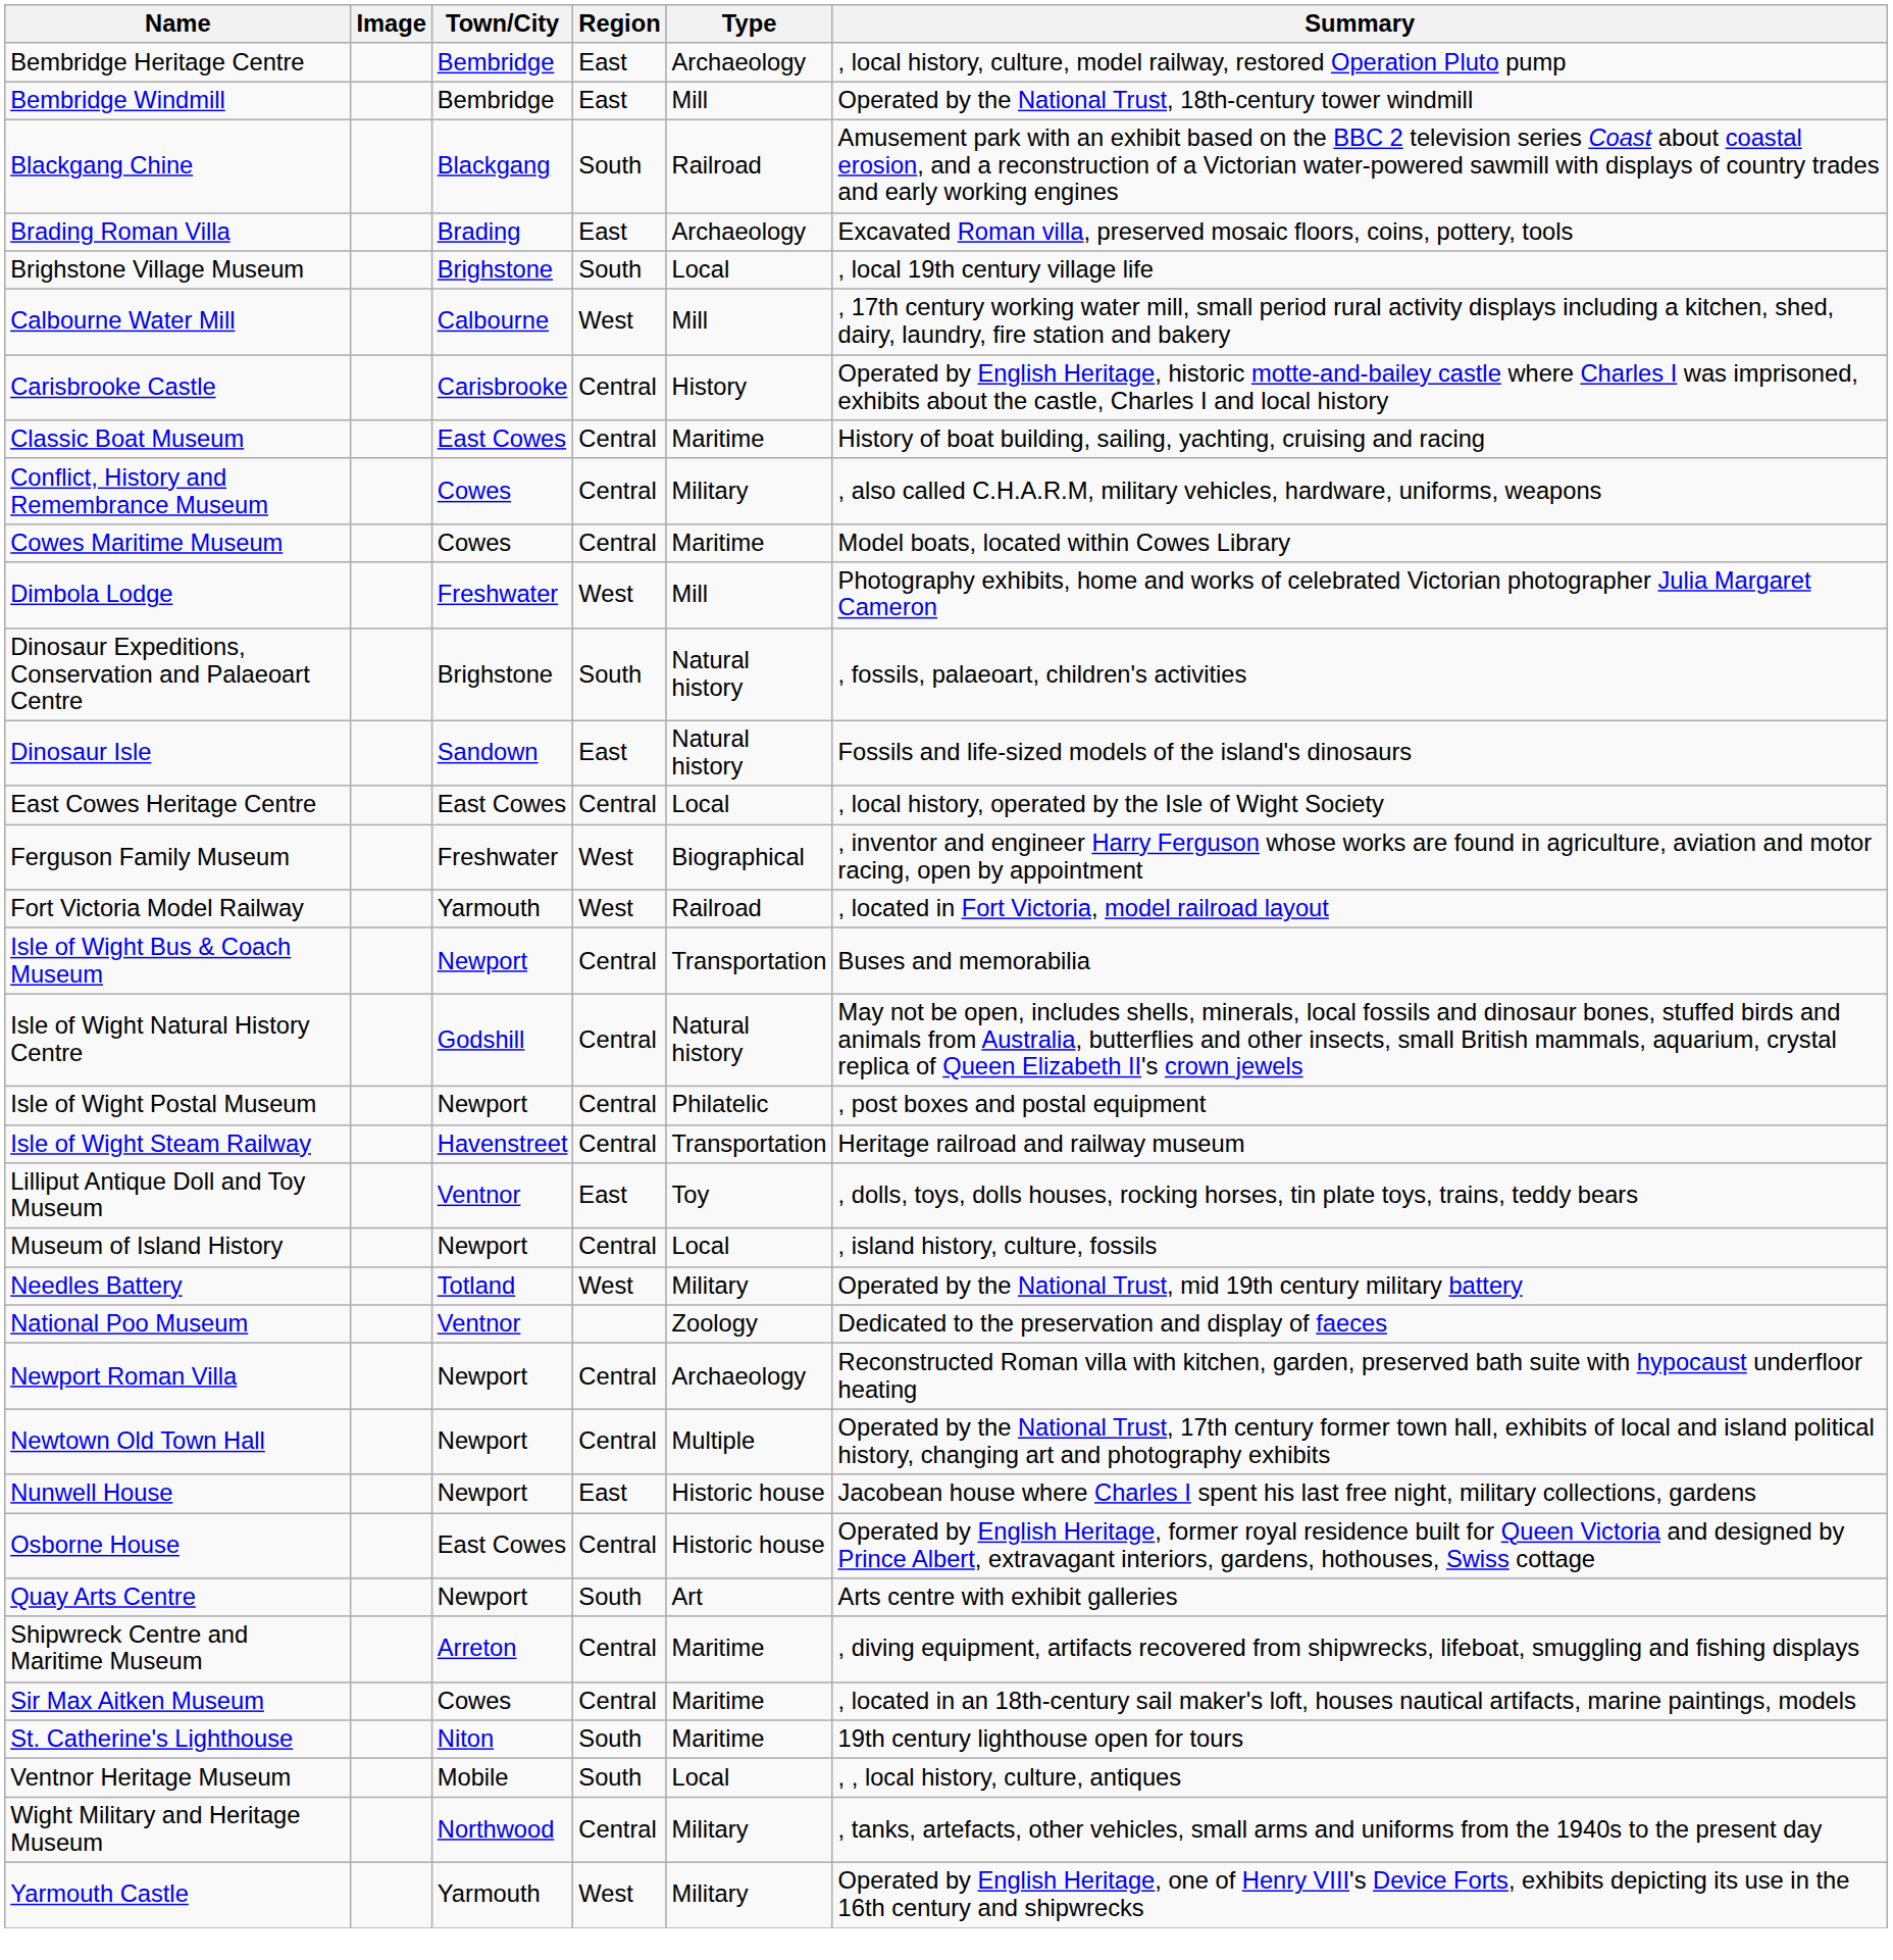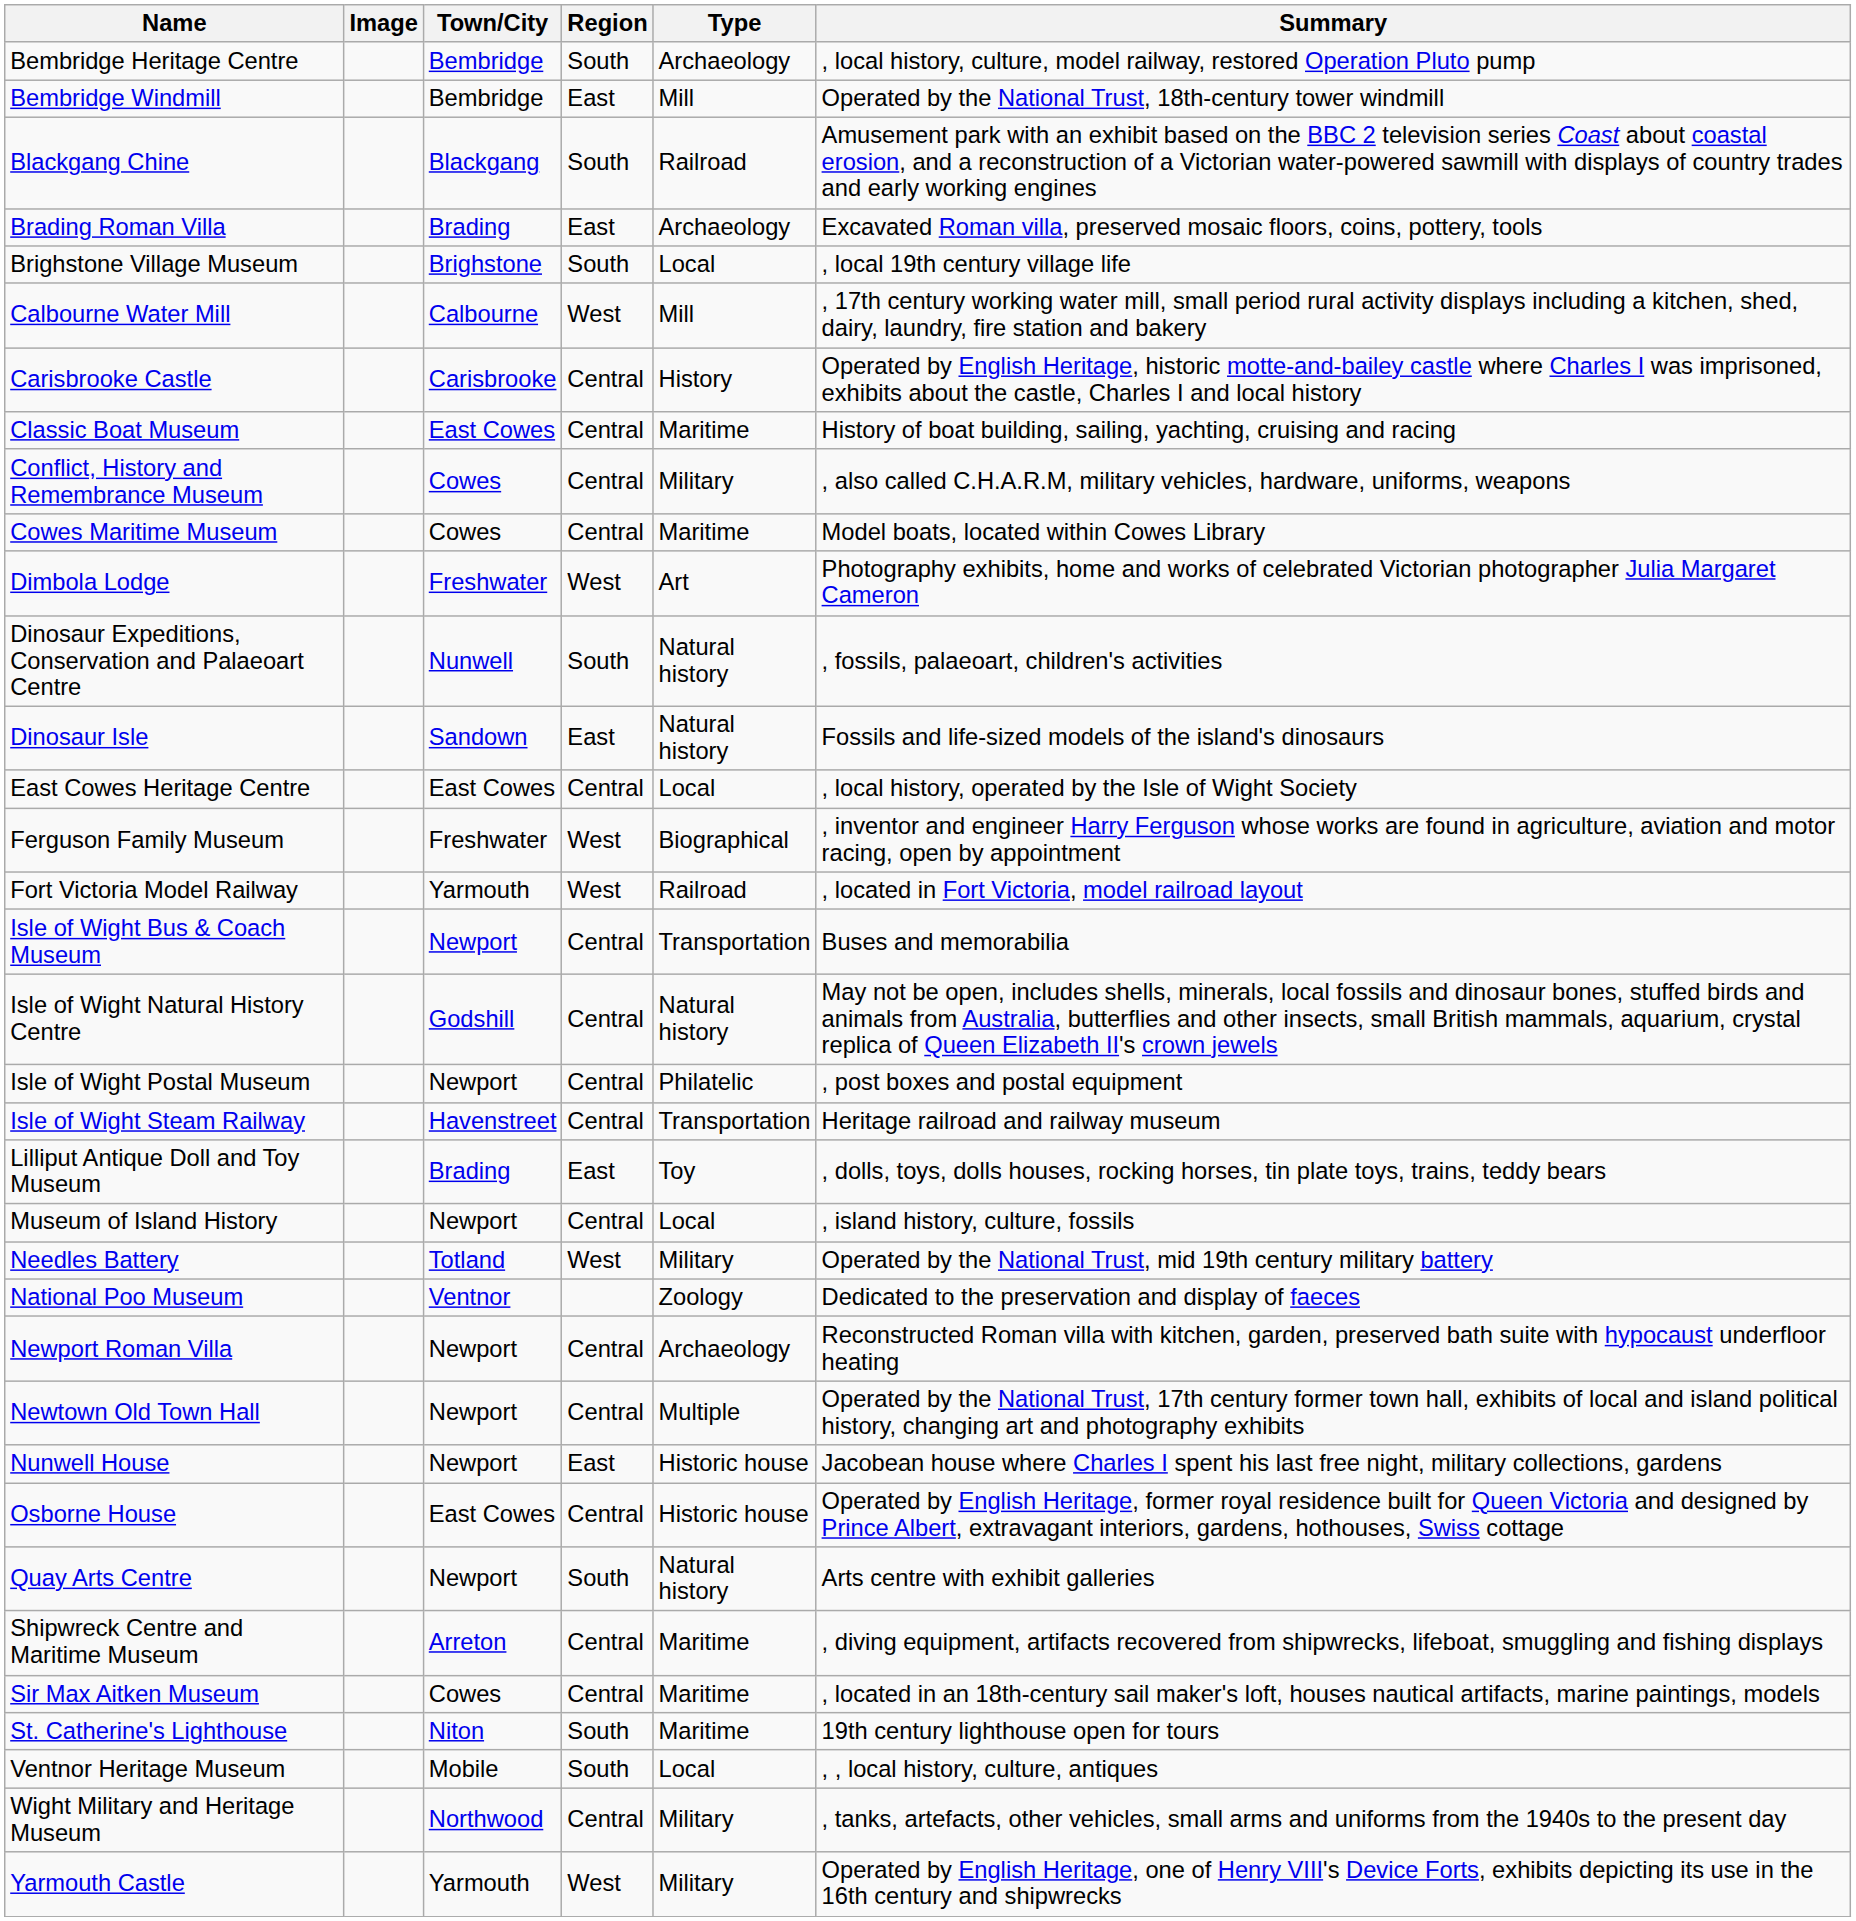 <table class="wikitable sortable">
 <tr>
 <th>Name</th>
 <th>Image</th>
 <th>Town/City</th>
 <th>Region</th>
 <th>Type</th>
 <th>Summary</th>
 </tr>
 <tr>
 <td>Bembridge Heritage Centre</td>
 <td></td>
 <td><a href='#'>Bembridge</a></td>
-<td>East</td>
+<td>South</td>
 <td>Archaeology</td>
 <td>, local history, culture, model railway, restored <a href='#'>Operation Pluto</a> pump</td>
 </tr>
 <tr>
 <td><a href='#'>Bembridge Windmill</a></td>
 <td></td>
 <td>Bembridge</td>
 <td>East</td>
 <td>Mill</td>
 <td>Operated by the <a href='#'>National Trust</a>, 18th-century tower windmill</td>
 </tr>
 <tr>
 <td><a href='#'>Blackgang Chine</a></td>
 <td></td>
 <td><a href='#'>Blackgang</a></td>
 <td>South</td>
 <td>Railroad</td>
 <td>Amusement park with an exhibit based on the <a href='#'>BBC 2</a> television series <em><a href='#'>Coast</a></em> about <a href='#'>coastal erosion</a>, and a reconstruction of a Victorian water-powered sawmill with displays of country trades and early working engines</td>
 </tr>
 <tr>
 <td><a href='#'>Brading Roman Villa</a></td>
 <td></td>
 <td><a href='#'>Brading</a></td>
 <td>East</td>
 <td>Archaeology</td>
 <td>Excavated <a href='#'>Roman villa</a>, preserved mosaic floors, coins, pottery, tools</td>
 </tr>
 <tr>
 <td>Brighstone Village Museum</td>
 <td></td>
 <td><a href='#'>Brighstone</a></td>
 <td>South</td>
 <td>Local</td>
 <td>, local 19th century village life</td>
 </tr>
 <tr>
 <td><a href='#'>Calbourne Water Mill</a></td>
 <td></td>
 <td><a href='#'>Calbourne</a></td>
 <td>West</td>
 <td>Mill</td>
 <td>, 17th century working water mill, small period rural activity displays including a kitchen, shed, dairy, laundry, fire station and bakery</td>
 </tr>
 <tr>
 <td><a href='#'>Carisbrooke Castle</a></td>
 <td></td>
 <td><a href='#'>Carisbrooke</a></td>
 <td>Central</td>
 <td>History</td>
 <td>Operated by <a href='#'>English Heritage</a>, historic <a href='#'>motte-and-bailey castle</a> where <a href='#'>Charles I</a> was imprisoned, exhibits about the castle, Charles I and local history</td>
 </tr>
 <tr>
 <td><a href='#'>Classic Boat Museum</a></td>
 <td></td>
 <td><a href='#'>East Cowes</a></td>
 <td>Central</td>
 <td>Maritime</td>
 <td>History of boat building, sailing, yachting, cruising and racing</td>
 </tr>
 <tr>
 <td><a href='#'>Conflict, History and Remembrance Museum</a></td>
 <td></td>
 <td><a href='#'>Cowes</a></td>
 <td>Central</td>
 <td>Military</td>
 <td>, also called C.H.A.R.M, military vehicles, hardware, uniforms, weapons</td>
 </tr>
 <tr>
 <td><a href='#'>Cowes Maritime Museum</a></td>
 <td></td>
 <td>Cowes</td>
 <td>Central</td>
 <td>Maritime</td>
 <td>Model boats, located within Cowes Library</td>
 </tr>
 <tr>
 <td><a href='#'>Dimbola Lodge</a></td>
 <td></td>
 <td><a href='#'>Freshwater</a></td>
 <td>West</td>
-<td>Mill</td>
+<td>Art</td>
 <td>Photography exhibits, home and works of celebrated Victorian photographer <a href='#'>Julia Margaret Cameron</a></td>
 </tr>
 <tr>
 <td>Dinosaur Expeditions, Conservation and Palaeoart Centre</td>
 <td></td>
-<td>Brighstone</td>
+<td><a href='#'>Nunwell</a></td>
 <td>South</td>
 <td>Natural history</td>
 <td>, fossils, palaeoart, children's activities</td>
 </tr>
 <tr>
 <td><a href='#'>Dinosaur Isle</a></td>
 <td></td>
 <td><a href='#'>Sandown</a></td>
 <td>East</td>
 <td>Natural history</td>
 <td>Fossils and life-sized models of the island's dinosaurs</td>
 </tr>
 <tr>
 <td>East Cowes Heritage Centre</td>
 <td></td>
 <td>East Cowes</td>
 <td>Central</td>
 <td>Local</td>
 <td>, local history, operated by the Isle of Wight Society</td>
 </tr>
 <tr>
 <td>Ferguson Family Museum</td>
 <td></td>
 <td>Freshwater</td>
 <td>West</td>
 <td>Biographical</td>
 <td>, inventor and engineer <a href='#'>Harry Ferguson</a> whose works are found in agriculture, aviation and motor racing, open by appointment</td>
 </tr>
 <tr>
 <td>Fort Victoria Model Railway</td>
 <td></td>
 <td>Yarmouth</td>
 <td>West</td>
 <td>Railroad</td>
 <td>, located in <a href='#'>Fort Victoria</a>, <a href='#'>model railroad layout</a></td>
 </tr>
 <tr>
 <td><a href='#'>Isle of Wight Bus & Coach Museum</a></td>
 <td></td>
 <td><a href='#'>Newport</a></td>
 <td>Central</td>
 <td>Transportation</td>
 <td>Buses and memorabilia</td>
 </tr>
 <tr>
 <td>Isle of Wight Natural History Centre</td>
 <td></td>
 <td><a href='#'>Godshill</a></td>
 <td>Central</td>
 <td>Natural history</td>
 <td>May not be open, includes shells, minerals, local fossils and dinosaur bones, stuffed birds and animals from <a href='#'>Australia</a>, butterflies and other insects, small British mammals, aquarium, crystal replica of <a href='#'>Queen Elizabeth II</a>'s <a href='#'>crown jewels</a></td>
 </tr>
 <tr>
 <td>Isle of Wight Postal Museum</td>
 <td></td>
 <td>Newport</td>
 <td>Central</td>
 <td>Philatelic</td>
 <td>, post boxes and postal equipment</td>
 </tr>
 <tr>
 <td><a href='#'>Isle of Wight Steam Railway</a></td>
 <td></td>
 <td><a href='#'>Havenstreet</a></td>
 <td>Central</td>
 <td>Transportation</td>
 <td>Heritage railroad and railway museum</td>
 </tr>
 <tr>
 <td>Lilliput Antique Doll and Toy Museum</td>
 <td></td>
-<td><a href='#'>Ventnor</a></td>
+<td><a href='#'>Brading</a></td>
 <td>East</td>
 <td>Toy</td>
 <td>, dolls, toys, dolls houses, rocking horses, tin plate toys, trains, teddy bears</td>
 </tr>
 <tr>
 <td>Museum of Island History</td>
 <td></td>
 <td>Newport</td>
 <td>Central</td>
 <td>Local</td>
 <td>, island history, culture, fossils</td>
 </tr>
 <tr>
 <td><a href='#'>Needles Battery</a></td>
 <td></td>
 <td><a href='#'>Totland</a></td>
 <td>West</td>
 <td>Military</td>
 <td>Operated by the <a href='#'>National Trust</a>, mid 19th century military <a href='#'>battery</a></td>
 </tr>
 <tr>
 <td><a href='#'>National Poo Museum</a></td>
 <td></td>
 <td><a href='#'>Ventnor</a></td>
 <td></td>
 <td>Zoology</td>
 <td>Dedicated to the preservation and display of <a href='#'>faeces</a></td>
 </tr>
 <tr>
 <td><a href='#'>Newport Roman Villa</a></td>
 <td></td>
 <td>Newport</td>
 <td>Central</td>
 <td>Archaeology</td>
 <td>Reconstructed Roman villa with kitchen, garden, preserved bath suite with <a href='#'>hypocaust</a> underfloor heating</td>
 </tr>
 <tr>
 <td><a href='#'>Newtown Old Town Hall</a></td>
 <td></td>
 <td>Newport</td>
 <td>Central</td>
 <td>Multiple</td>
 <td>Operated by the <a href='#'>National Trust</a>, 17th century former town hall, exhibits of local and island political history, changing art and photography exhibits</td>
 </tr>
 <tr>
 <td><a href='#'>Nunwell House</a></td>
 <td></td>
 <td>Newport</td>
 <td>East</td>
 <td>Historic house</td>
 <td>Jacobean house where <a href='#'>Charles I</a> spent his last free night, military collections, gardens</td>
 </tr>
 <tr>
 <td><a href='#'>Osborne House</a></td>
 <td></td>
 <td>East Cowes</td>
 <td>Central</td>
 <td>Historic house</td>
 <td>Operated by <a href='#'>English Heritage</a>, former royal residence built for <a href='#'>Queen Victoria</a> and designed by <a href='#'>Prince Albert</a>, extravagant interiors, gardens, hothouses, <a href='#'>Swiss</a> cottage</td>
 </tr>
 <tr>
 <td><a href='#'>Quay Arts Centre</a></td>
 <td></td>
 <td>Newport</td>
 <td>South</td>
-<td>Art</td>
+<td>Natural history</td>
 <td>Arts centre with exhibit galleries</td>
 </tr>
 <tr>
 <td>Shipwreck Centre and Maritime Museum</td>
 <td></td>
 <td><a href='#'>Arreton</a></td>
 <td>Central</td>
 <td>Maritime</td>
 <td>, diving equipment, artifacts recovered from shipwrecks, lifeboat, smuggling and fishing displays</td>
 </tr>
 <tr>
 <td><a href='#'>Sir Max Aitken Museum</a></td>
 <td></td>
 <td>Cowes</td>
 <td>Central</td>
 <td>Maritime</td>
 <td>, located in an 18th-century sail maker's loft, houses nautical artifacts, marine paintings, models</td>
 </tr>
 <tr>
 <td><a href='#'>St. Catherine's Lighthouse</a></td>
 <td></td>
 <td><a href='#'>Niton</a></td>
 <td>South</td>
 <td>Maritime</td>
 <td>19th century lighthouse open for tours</td>
 </tr>
 <tr>
 <td>Ventnor Heritage Museum</td>
 <td></td>
 <td>Mobile</td>
 <td>South</td>
 <td>Local</td>
 <td>, , local history, culture, antiques</td>
 </tr>
 <tr>
 <td>Wight Military and Heritage Museum</td>
 <td></td>
 <td><a href='#'>Northwood</a></td>
 <td>Central</td>
 <td>Military</td>
 <td>, tanks, artefacts, other vehicles, small arms and uniforms from the 1940s to the present day</td>
 </tr>
 <tr>
 <td><a href='#'>Yarmouth Castle</a></td>
 <td></td>
 <td>Yarmouth</td>
 <td>West</td>
 <td>Military</td>
 <td>Operated by <a href='#'>English Heritage</a>, one of <a href='#'>Henry VIII</a>'s <a href='#'>Device Forts</a>, exhibits depicting its use in the 16th century and shipwrecks</td>
 </tr>
 <tr>
 </tr>
 </table>
